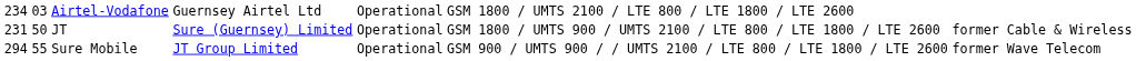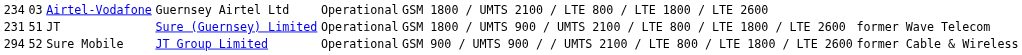 <table>
 <tr>
 <td>234</td>
 <td>03</td>
 <td><a href='#'>Airtel-Vodafone</a></td>
 <td>Guernsey Airtel Ltd</td>
 <td>Operational</td>
 <td>GSM 1800 / UMTS 2100 / LTE 800 / LTE 1800 / LTE 2600</td>
 <td></td>
 </tr>
 <tr>
 <td>231</td>
-<td>50</td>
+<td>51</td>
 <td>JT</td>
 <td><a href='#'>Sure (Guernsey) Limited</a></td>
 <td>Operational</td>
 <td>GSM 1800 / UMTS 900 / UMTS 2100 / LTE 800 / LTE 1800 / LTE 2600</td>
-<td>former Cable & Wireless </td>
+<td>former Wave Telecom </td>
 </tr>
 <tr>
 <td>294</td>
-<td>55</td>
+<td>52</td>
 <td>Sure Mobile</td>
 <td><a href='#'>JT Group Limited</a></td>
 <td>Operational</td>
 <td>GSM 900 / UMTS 900 / / UMTS 2100 / LTE 800 / LTE 1800 / LTE 2600</td>
-<td>former Wave Telecom </td>
+<td>former Cable & Wireless </td>
 </tr>
 </table>
